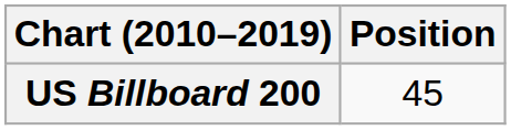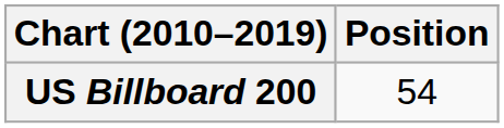 <table class="wikitable plainrowheaders" style="text-align:center">
 <tr>
 <th scope="col">Chart (2010–2019)</th>
 <th scope="col">Position</th>
 </tr>
 <tr>
 <th scope="row">US <em>Billboard</em> 200</th>
-<td>45</td>
+<td>54</td>
 </tr>
 </table>
